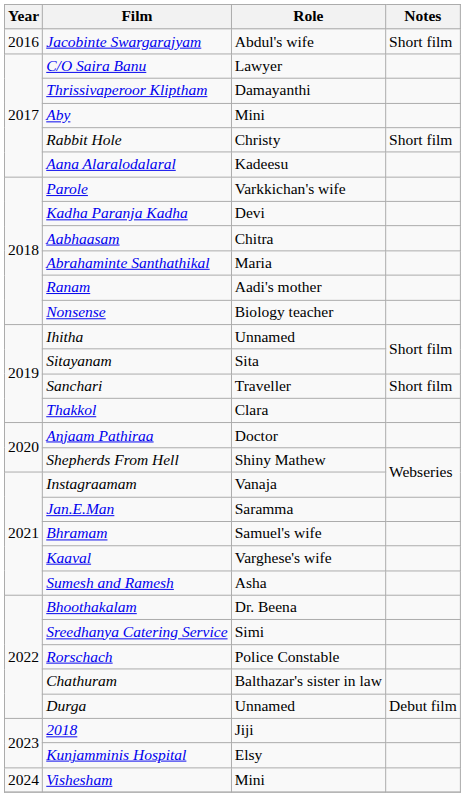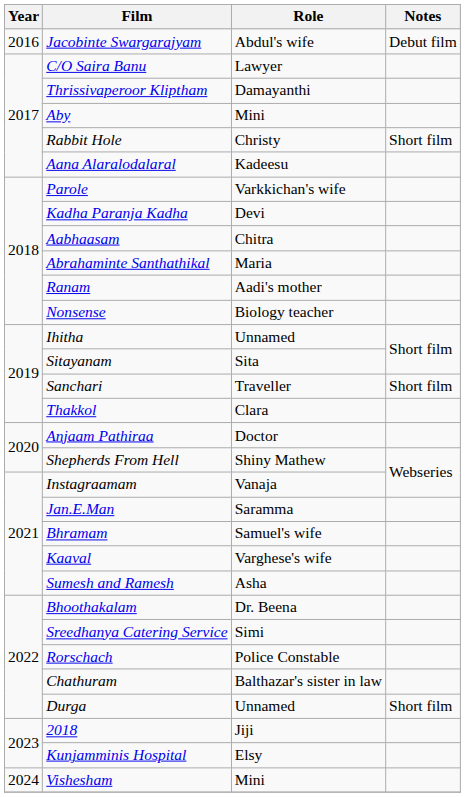 <table class="wikitable">
 <tr style="background:#ccc; text-align:center;">
 <th scope="col">Year</th>
 <th scope="col">Film</th>
 <th scope="col">Role</th>
 <th scope="col">Notes</th>
 </tr>
 <tr>
 <td>2016</td>
 <td><em><a href='#'>Jacobinte Swargarajyam</a></em></td>
 <td>Abdul's wife</td>
-<td>Short film</td>
+<td>Debut film</td>
 </tr>
 <tr>
 <td rowspan="5">2017</td>
 <td><em><a href='#'>C/O Saira Banu</a></em></td>
 <td>Lawyer</td>
 <td></td>
 </tr>
 <tr>
 <td><em><a href='#'>Thrissivaperoor Kliptham</a></em></td>
 <td>Damayanthi</td>
 <td></td>
 </tr>
 <tr>
 <td><em><a href='#'>Aby</a></em></td>
 <td>Mini</td>
 <td></td>
 </tr>
 <tr>
 <td><em>Rabbit Hole</em></td>
 <td>Christy</td>
 <td>Short film</td>
 </tr>
 <tr>
 <td><em><a href='#'>Aana Alaralodalaral</a></em></td>
 <td>Kadeesu</td>
 <td></td>
 </tr>
 <tr>
 <td rowspan="6">2018</td>
 <td><em><a href='#'>Parole</a></em></td>
 <td>Varkkichan's wife</td>
 <td></td>
 </tr>
 <tr>
 <td><em><a href='#'>Kadha Paranja Kadha</a></em></td>
 <td>Devi</td>
 <td></td>
 </tr>
 <tr>
 <td><em><a href='#'>Aabhaasam</a></em></td>
 <td>Chitra</td>
 <td></td>
 </tr>
 <tr>
 <td><em><a href='#'>Abrahaminte Santhathikal</a></em></td>
 <td>Maria</td>
 <td></td>
 </tr>
 <tr>
 <td><em><a href='#'>Ranam</a></em></td>
 <td>Aadi's mother</td>
 <td></td>
 </tr>
 <tr>
 <td><em><a href='#'>Nonsense</a></em></td>
 <td>Biology teacher</td>
 <td></td>
 </tr>
 <tr>
 <td rowspan="4">2019</td>
 <td><em>Ihitha</em></td>
 <td>Unnamed</td>
 <td rowspan="2">Short film</td>
 </tr>
 <tr>
 <td><em>Sitayanam</em></td>
 <td>Sita</td>
 </tr>
 <tr>
 <td><em>Sanchari</em></td>
 <td>Traveller</td>
 <td>Short film</td>
 </tr>
 <tr>
 <td><em><a href='#'>Thakkol</a></em></td>
 <td>Clara</td>
 <td></td>
 </tr>
 <tr>
 <td rowspan="2">2020</td>
 <td><em><a href='#'>Anjaam Pathiraa</a></em></td>
 <td>Doctor</td>
 <td></td>
 </tr>
 <tr>
 <td><em>Shepherds From Hell</em></td>
 <td>Shiny Mathew</td>
 <td rowspan="2">Webseries</td>
 </tr>
 <tr>
 <td rowspan="5">2021</td>
 <td><em>Instagraamam</em></td>
 <td>Vanaja</td>
 </tr>
 <tr>
 <td><em><a href='#'>Jan.E.Man</a></em></td>
 <td>Saramma</td>
 <td></td>
 </tr>
 <tr>
 <td><em><a href='#'>Bhramam</a></em></td>
 <td>Samuel's wife</td>
 <td></td>
 </tr>
 <tr>
 <td><em><a href='#'>Kaaval</a></em></td>
 <td>Varghese's wife</td>
 <td></td>
 </tr>
 <tr>
 <td><em><a href='#'>Sumesh and Ramesh</a></em></td>
 <td>Asha</td>
 <td></td>
 </tr>
 <tr>
 <td rowspan="5">2022</td>
 <td><em><a href='#'>Bhoothakalam</a></em></td>
 <td>Dr. Beena</td>
 <td></td>
 </tr>
 <tr>
 <td><em><a href='#'>Sreedhanya Catering Service</a></em></td>
 <td>Simi</td>
 <td></td>
 </tr>
 <tr>
 <td><em><a href='#'>Rorschach</a></em></td>
 <td>Police Constable</td>
 <td></td>
 </tr>
 <tr>
 <td><em>Chathuram</em></td>
 <td>Balthazar's  sister in law</td>
 <td></td>
 </tr>
 <tr>
 <td><em>Durga </em></td>
 <td>Unnamed</td>
-<td>Debut film</td>
+<td>Short film</td>
 </tr>
 <tr>
 <td rowspan="2">2023</td>
 <td><em><a href='#'> 2018</a></em></td>
 <td>Jiji</td>
 <td></td>
 </tr>
 <tr>
 <td><em><a href='#'>Kunjamminis Hospital</a></em></td>
 <td>Elsy</td>
 <td></td>
 </tr>
 <tr>
 <td>2024</td>
 <td><em><a href='#'>Vishesham</a></em></td>
 <td>Mini</td>
 <td></td>
 </tr>
 <tr>
 </tr>
 </table>
